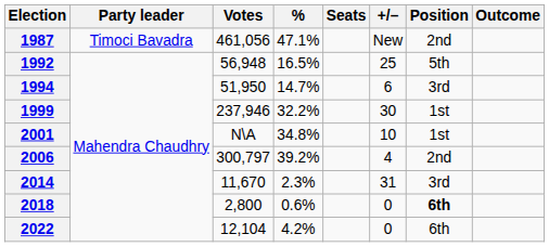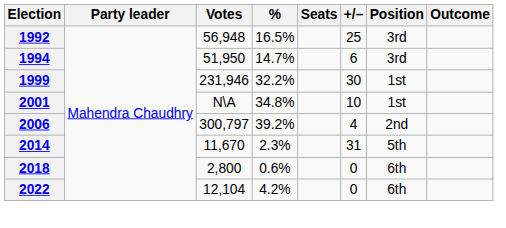 <table class="wikitable" style="text-align:center">
 <tr>
 <th>Election</th>
 <th>Party leader</th>
 <th>Votes</th>
 <th>%</th>
 <th>Seats</th>
 <th>+/–</th>
 <th>Position</th>
 <th>Outcome</th>
 </tr>
 <tr>
-<th><a href='#'>1987</a></th>
-<td><a href='#'>Timoci Bavadra</a></td>
-<td>461,056</td>
-<td>47.1%</td>
-<td></td>
-<td>New</td>
-<td> 2nd</td>
-<td><br></td>
-</tr>
-<tr>
 <th><a href='#'>1992</a></th>
 <td rowspan=8><a href='#'>Mahendra Chaudhry</a></td>
 <td>56,948</td>
 <td>16.5%</td>
 <td></td>
 <td> 25</td>
-<td> 5th</td>
+<td> 3rd</td>
 <td></td>
 </tr>
 <tr>
 <th><a href='#'>1994</a></th>
 <td>51,950</td>
 <td>14.7%</td>
 <td></td>
 <td> 6</td>
 <td> 3rd</td>
 <td></td>
 </tr>
 <tr>
 <th><a href='#'>1999</a></th>
-<td>237,946</td>
+<td>231,946</td>
 <td>32.2%</td>
 <td></td>
 <td> 30</td>
 <td> 1st</td>
 <td></td>
 </tr>
 <tr>
 <th><a href='#'>2001</a></th>
 <td>N\A</td>
 <td>34.8%</td>
 <td></td>
 <td> 10</td>
 <td> 1st</td>
 <td></td>
 </tr>
 <tr>
 <th><a href='#'>2006</a></th>
 <td>300,797</td>
 <td>39.2%</td>
 <td></td>
 <td> 4</td>
 <td> 2nd</td>
 <td></td>
 </tr>
 <tr>
 <th><a href='#'>2014</a></th>
 <td>11,670</td>
 <td>2.3%</td>
 <td></td>
 <td> 31</td>
-<td> 3rd</td>
+<td> 5th</td>
 <td></td>
 </tr>
 <tr>
 <th><a href='#'>2018</a></th>
 <td>2,800</td>
 <td>0.6%</td>
 <td></td>
 <td> 0</td>
-<td><strong> 6th</strong></td>
+<td> 6th</td>
 <td></td>
 </tr>
 <tr>
 <th><a href='#'>2022</a></th>
 <td>12,104</td>
 <td>4.2%</td>
 <td></td>
 <td> 0</td>
 <td> 6th</td>
 <td></td>
 </tr>
 </table>
